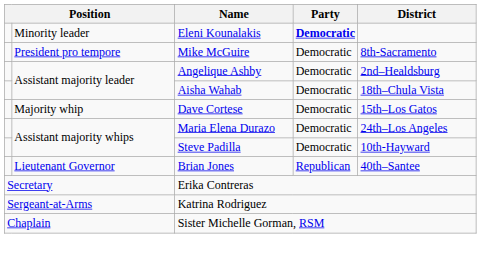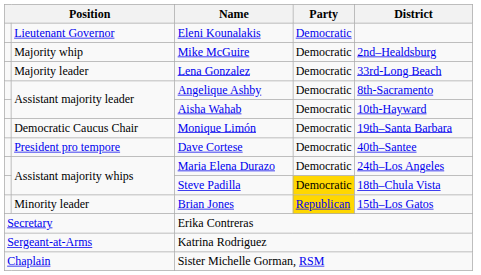 <table class="wikitable" style="font-size:100%">
 <tr>
 <th scope="col" colspan="2" width="220">Position</th>
 <th scope="col" width="150">Name</th>
 <th scope="col" width="70">Party</th>
 <th scope="col" width="150">District</th>
 </tr>
 <tr>
 <td></td>
-<td>Minority leader</td>
+<td><a href='#'>Lieutenant Governor</a></td>
 <td><a href='#'>Eleni Kounalakis</a></td>
-<td><strong><a href='#'>Democratic</a></strong></td>
+<td><a href='#'>Democratic</a></td>
 <td></td>
 </tr>
 <tr>
 <td></td>
-<td><a href='#'>President pro tempore</a></td>
+<td>Majority whip</td>
 <td><a href='#'>Mike McGuire</a></td>
 <td>Democratic</td>
-<td><a href='#'>8th-Sacramento</a></td>
+<td><a href='#'>2nd–Healdsburg</a></td>
+</tr>
+<tr>
+<td></td>
+<td>Majority leader</td>
+<td><a href='#'>Lena Gonzalez</a></td>
+<td>Democratic</td>
+<td><a href='#'>33rd-Long Beach</a></td>
 </tr>
 <tr>
 <td></td>
 <td rowspan=2>Assistant majority leader</td>
 <td><a href='#'>Angelique Ashby</a></td>
 <td>Democratic</td>
-<td><a href='#'>2nd–Healdsburg</a></td>
+<td><a href='#'>8th-Sacramento</a></td>
 </tr>
 <tr>
 <td></td>
 <td><a href='#'>Aisha Wahab</a></td>
 <td>Democratic</td>
-<td><a href='#'>18th–Chula Vista</a></td>
+<td><a href='#'>10th-Hayward</a></td>
 </tr>
 <tr>
 <td></td>
-<td>Majority whip</td>
+<td>Democratic Caucus Chair</td>
+<td><a href='#'>Monique Limón</a></td>
+<td>Democratic</td>
+<td><a href='#'>19th–Santa Barbara</a></td>
+</tr>
+<tr>
+<td></td>
+<td><a href='#'>President pro tempore</a></td>
 <td><a href='#'>Dave Cortese</a></td>
 <td>Democratic</td>
-<td><a href='#'>15th–Los Gatos</a></td>
+<td><a href='#'>40th–Santee</a></td>
 </tr>
 <tr>
 <td></td>
 <td rowspan="2">Assistant majority whips</td>
 <td><a href='#'>Maria Elena Durazo</a></td>
 <td>Democratic</td>
 <td><a href='#'>24th–Los Angeles</a></td>
 </tr>
 <tr>
 <td></td>
 <td><a href='#'>Steve Padilla</a></td>
-<td>Democratic</td>
-<td><a href='#'>10th-Hayward</a></td>
+<td style="background: gold;">Democratic</td>
+<td><a href='#'>18th–Chula Vista</a></td>
 </tr>
 <tr>
 <td></td>
-<td><a href='#'>Lieutenant Governor</a></td>
+<td>Minority leader</td>
 <td><a href='#'>Brian Jones</a></td>
-<td><a href='#'>Republican</a></td>
-<td><a href='#'>40th–Santee</a></td>
+<td style="background: gold;"><a href='#'>Republican</a></td>
+<td><a href='#'>15th–Los Gatos</a></td>
 </tr>
 <tr>
 <td scope="row" colspan="2"><a href='#'>Secretary</a></td>
 <td colspan="3">Erika Contreras</td>
 </tr>
 <tr>
 <td scope="row" colspan="2"><a href='#'>Sergeant-at-Arms</a></td>
 <td colspan="3">Katrina Rodriguez</td>
 </tr>
 <tr>
 <td scope="row" colspan="2"><a href='#'>Chaplain</a></td>
 <td colspan="3">Sister Michelle Gorman, <a href='#'>RSM</a></td>
 </tr>
 </table>
